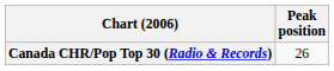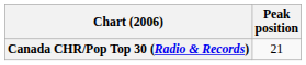 <table class="wikitable plainrowheaders" style="text-align:center">
 <tr>
 <th scope="col">Chart (2006)</th>
 <th scope="col">Peak<br> position</th>
 </tr>
 <tr>
 <th scope="row">Canada CHR/Pop Top 30 (<em><a href='#'>Radio & Records</a></em>)</th>
-<td>26</td>
+<td>21</td>
 </tr>
 </table>
